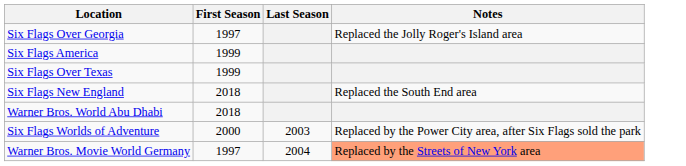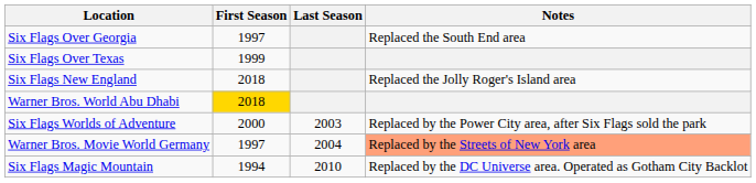 <table class="wikitable sortable">
 <tr>
 <th>Location</th>
 <th>First Season</th>
 <th>Last Season</th>
 <th class="unsortable">Notes</th>
 </tr>
 <tr>
 <td><a href='#'>Six Flags Over Georgia</a></td>
 <td align=center>1997</td>
 <th></th>
-<td>Replaced the Jolly Roger's Island area</td>
-</tr>
-<tr>
-<td><a href='#'>Six Flags America</a></td>
-<td align=center>1999</td>
-<th></th>
-<th></th>
+<td>Replaced the South End area</td>
 </tr>
 <tr>
 <td><a href='#'>Six Flags Over Texas</a></td>
 <td align=center>1999</td>
 <th></th>
 <th></th>
 </tr>
 <tr>
 <td><a href='#'>Six Flags New England</a></td>
 <td align=center>2018</td>
 <th></th>
-<td>Replaced the South End area</td>
+<td>Replaced the Jolly Roger's Island area</td>
 </tr>
 <tr>
 <td><a href='#'>Warner Bros. World Abu Dhabi</a></td>
-<td align=center>2018</td>
+<td align=center style="background: gold;">2018</td>
 <th></th>
 <th></th>
 </tr>
 <tr>
 <td><a href='#'>Six Flags Worlds of Adventure</a></td>
 <td align=center>2000</td>
 <td align=center>2003</td>
 <td>Replaced by the Power City area, after Six Flags sold the park</td>
 </tr>
 <tr>
 <td><a href='#'>Warner Bros. Movie World Germany</a></td>
 <td align=center>1997</td>
 <td align=center>2004</td>
 <td style="background: lightsalmon;">Replaced by the <a href='#'>Streets of New York</a> area</td>
 </tr>
+<tr>
+<td><a href='#'>Six Flags Magic Mountain</a></td>
+<td align=center>1994</td>
+<td align=center>2010</td>
+<td>Replaced by the <a href='#'>DC Universe</a> area. Operated as Gotham City Backlot</td>
+</tr>
 </table>
